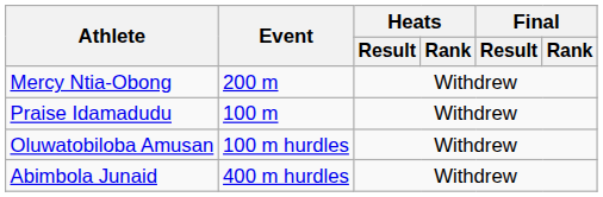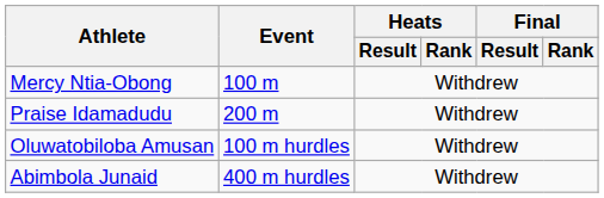 <table class="wikitable" style="font-size:90%">
 <tr>
 <th rowspan=2>Athlete</th>
 <th rowspan=2>Event</th>
 <th colspan=2>Heats</th>
 <th colspan=2>Final</th>
 </tr>
 <tr style="font-size:95%">
 <th>Result</th>
 <th>Rank</th>
 <th>Result</th>
 <th>Rank</th>
 </tr>
 <tr align=center>
 <td align=left><a href='#'>Mercy Ntia-Obong</a></td>
-<td align=left><a href='#'>200 m</a></td>
+<td align=left><a href='#'>100 m</a></td>
 <td colspan=4>Withdrew</td>
 </tr>
 <tr align=center>
 <td align=left><a href='#'>Praise Idamadudu</a></td>
-<td align=left><a href='#'>100 m</a></td>
+<td align=left><a href='#'>200 m</a></td>
 <td colspan=4>Withdrew</td>
 </tr>
 <tr align=center>
 <td align=left><a href='#'>Oluwatobiloba Amusan</a></td>
 <td align=left><a href='#'>100 m hurdles</a></td>
 <td colspan=4>Withdrew</td>
 </tr>
 <tr align=center>
 <td align=left><a href='#'>Abimbola Junaid</a></td>
 <td align=left><a href='#'>400 m hurdles</a></td>
 <td colspan=4>Withdrew</td>
 </tr>
 </table>
